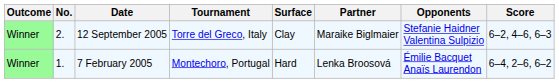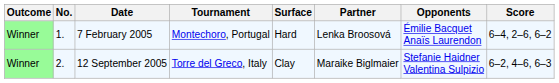 <table class="sortable wikitable" style=font-size:97%>
 <tr>
 <th>Outcome</th>
 <th>No.</th>
 <th>Date</th>
 <th>Tournament</th>
 <th>Surface</th>
 <th>Partner</th>
 <th>Opponents</th>
 <th>Score</th>
 </tr>
 <tr style="background:#f0f8ff;">
 <td style="background:#98fb98;">Winner</td>
+<td>1.</td>
+<td>7 February 2005</td>
+<td><a href='#'>Montechoro</a>, Portugal</td>
+<td>Hard</td>
+<td> Lenka Broosová</td>
+<td> <a href='#'>Émilie Bacquet</a> <br>  <a href='#'>Anaïs Laurendon</a></td>
+<td>6–4, 2–6, 6–2</td>
+</tr>
+<tr style="background:#f0f8ff;">
+<td style="background:#98fb98;">Winner</td>
 <td>2.</td>
 <td>12 September 2005</td>
 <td><a href='#'>Torre del Greco</a>, Italy</td>
 <td>Clay</td>
 <td> Maraike Biglmaier</td>
 <td> <a href='#'>Stefanie Haidner</a> <br>  <a href='#'>Valentina Sulpizio</a></td>
 <td>6–2, 4–6, 6–3</td>
 </tr>
-<tr style="background:#f0f8ff;">
-<td style="background:#98fb98;">Winner</td>
-<td>1.</td>
-<td>7 February 2005</td>
-<td><a href='#'>Montechoro</a>, Portugal</td>
-<td>Hard</td>
-<td> Lenka Broosová</td>
-<td> <a href='#'>Émilie Bacquet</a> <br>  <a href='#'>Anaïs Laurendon</a></td>
-<td>6–4, 2–6, 6–2</td>
-</tr>
 </table>
